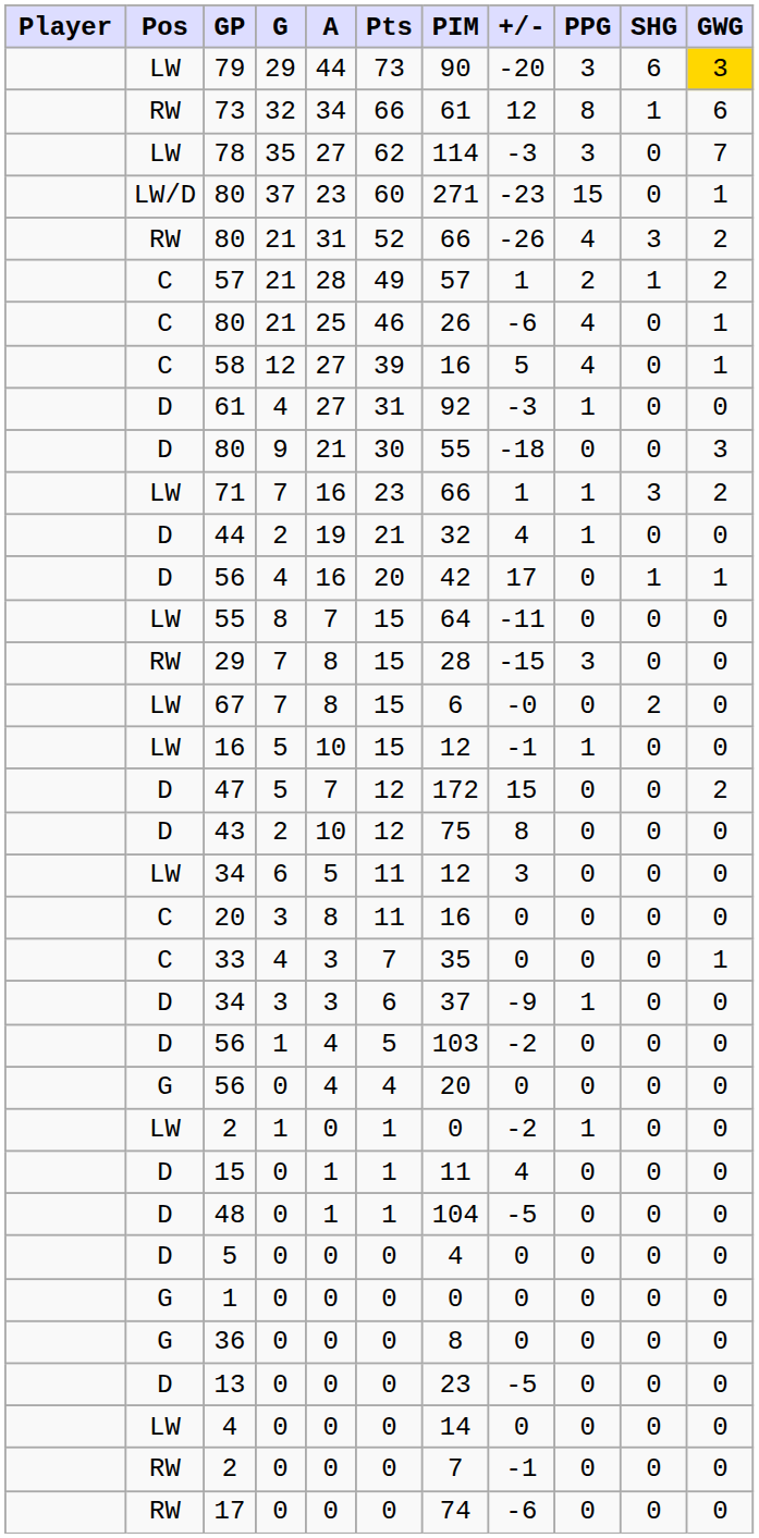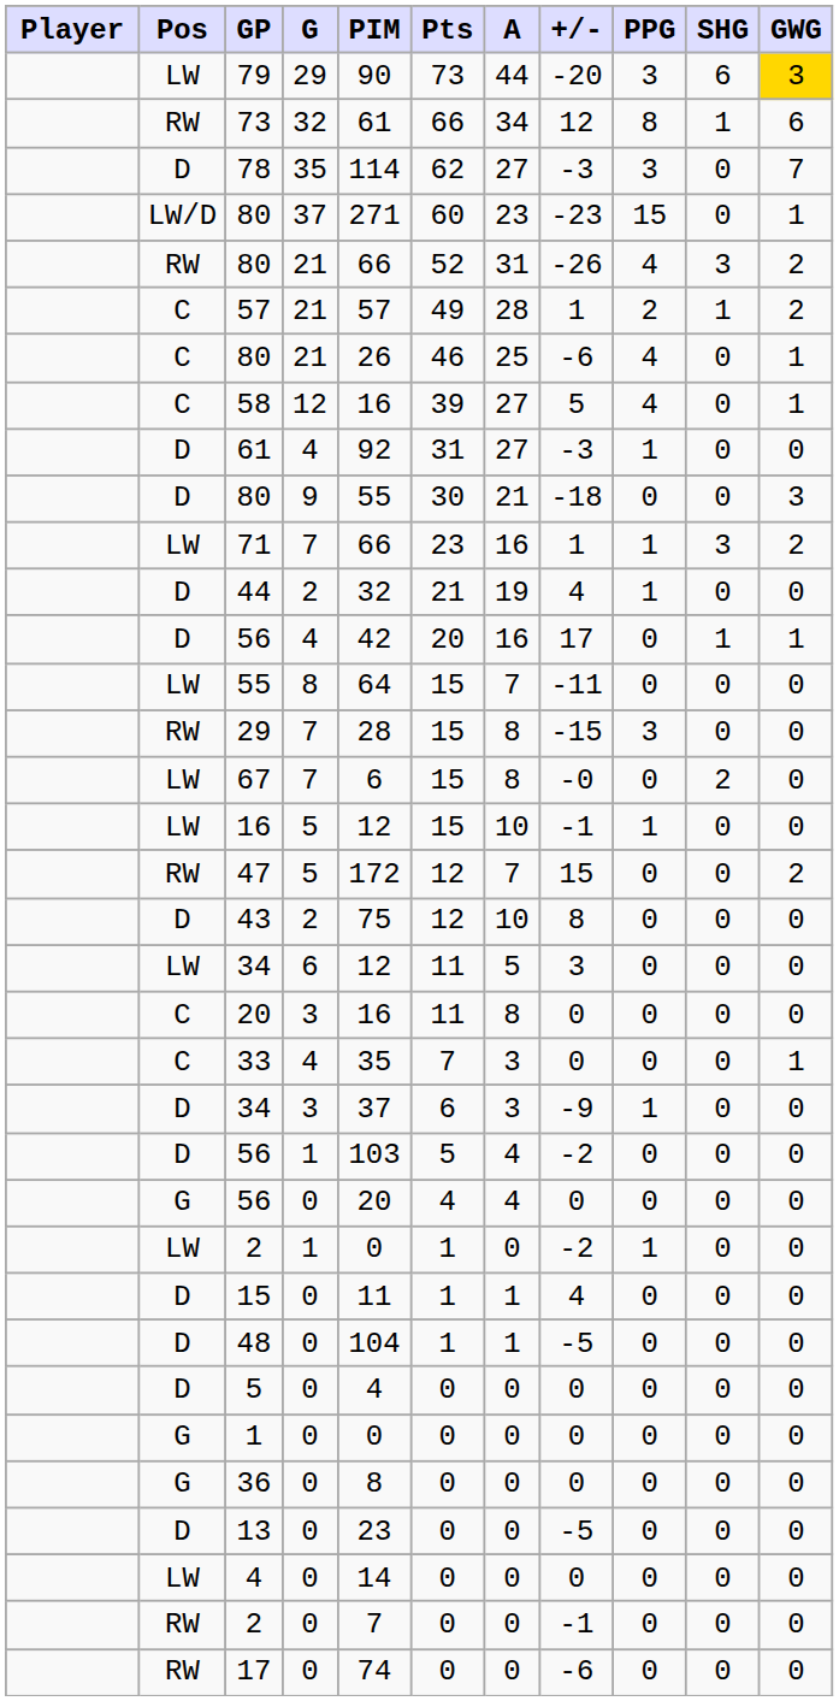 <table style="width:60%;" class="wikitable sortable">
 <tr style="text-align:center;">
 <th style="background:#ddf; width:10%;">Player</th>
 <th style="background:#ddf; width:3%;" title="Position">Pos</th>
 <th style="background:#ddf; width:5%;" title="Games played">GP</th>
 <th style="background:#ddf; width:5%;" title="Goals">G</th>
+<th style="background:#ddf; width:5%;" title="Penalties in Minutes">PIM</th>
+<th style="background:#ddf; width:5%;" title="Points">Pts</th>
 <th style="background:#ddf; width:5%;" title="Assists">A</th>
-<th style="background:#ddf; width:5%;" title="Points">Pts</th>
-<th style="background:#ddf; width:5%;" title="Penalties in Minutes">PIM</th>
 <th style="background:#ddf; width:5%;" title="Plus/Minus">+/-</th>
 <th style="background:#ddf; width:5%;" title="Power Play Goals">PPG</th>
 <th style="background:#ddf; width:5%;" title="Short-handed Goals">SHG</th>
 <th style="background:#ddf; width:5%;" title="Game-winning Goals">GWG</th>
 </tr>
 <tr style="text-align:center;">
 <td style="text-align:right;"></td>
 <td>LW</td>
 <td>79</td>
 <td>29</td>
+<td>90</td>
+<td>73</td>
 <td>44</td>
-<td>73</td>
-<td>90</td>
 <td>-20</td>
 <td>3</td>
 <td>6</td>
 <td style="background: gold;">3</td>
 </tr>
 <tr style="text-align:center;">
 <td style="text-align:right;"></td>
 <td>RW</td>
 <td>73</td>
 <td>32</td>
+<td>61</td>
+<td>66</td>
 <td>34</td>
-<td>66</td>
-<td>61</td>
 <td>12</td>
 <td>8</td>
 <td>1</td>
 <td>6</td>
 </tr>
 <tr style="text-align:center;">
 <td style="text-align:right;"></td>
-<td>LW</td>
+<td>D</td>
 <td>78</td>
 <td>35</td>
+<td>114</td>
+<td>62</td>
 <td>27</td>
-<td>62</td>
-<td>114</td>
 <td>-3</td>
 <td>3</td>
 <td>0</td>
 <td>7</td>
 </tr>
 <tr style="text-align:center;">
 <td style="text-align:right;"></td>
 <td>LW/D</td>
 <td>80</td>
 <td>37</td>
+<td>271</td>
+<td>60</td>
 <td>23</td>
-<td>60</td>
-<td>271</td>
 <td>-23</td>
 <td>15</td>
 <td>0</td>
 <td>1</td>
 </tr>
 <tr style="text-align:center;">
 <td style="text-align:right;"></td>
 <td>RW</td>
 <td>80</td>
 <td>21</td>
+<td>66</td>
+<td>52</td>
 <td>31</td>
-<td>52</td>
-<td>66</td>
 <td>-26</td>
 <td>4</td>
 <td>3</td>
 <td>2</td>
 </tr>
 <tr style="text-align:center;">
 <td style="text-align:right;"></td>
 <td>C</td>
 <td>57</td>
 <td>21</td>
+<td>57</td>
+<td>49</td>
 <td>28</td>
-<td>49</td>
-<td>57</td>
 <td>1</td>
 <td>2</td>
 <td>1</td>
 <td>2</td>
 </tr>
 <tr style="text-align:center;">
 <td style="text-align:right;"></td>
 <td>C</td>
 <td>80</td>
 <td>21</td>
+<td>26</td>
+<td>46</td>
 <td>25</td>
-<td>46</td>
-<td>26</td>
 <td>-6</td>
 <td>4</td>
 <td>0</td>
 <td>1</td>
 </tr>
 <tr style="text-align:center;">
 <td style="text-align:right;"></td>
 <td>C</td>
 <td>58</td>
 <td>12</td>
+<td>16</td>
+<td>39</td>
 <td>27</td>
-<td>39</td>
-<td>16</td>
 <td>5</td>
 <td>4</td>
 <td>0</td>
 <td>1</td>
 </tr>
 <tr style="text-align:center;">
 <td style="text-align:right;"></td>
 <td>D</td>
 <td>61</td>
 <td>4</td>
+<td>92</td>
+<td>31</td>
 <td>27</td>
-<td>31</td>
-<td>92</td>
 <td>-3</td>
 <td>1</td>
 <td>0</td>
 <td>0</td>
 </tr>
 <tr style="text-align:center;">
 <td style="text-align:right;"></td>
 <td>D</td>
 <td>80</td>
 <td>9</td>
+<td>55</td>
+<td>30</td>
 <td>21</td>
-<td>30</td>
-<td>55</td>
 <td>-18</td>
 <td>0</td>
 <td>0</td>
 <td>3</td>
 </tr>
 <tr style="text-align:center;">
 <td style="text-align:right;"></td>
 <td>LW</td>
 <td>71</td>
 <td>7</td>
+<td>66</td>
+<td>23</td>
 <td>16</td>
-<td>23</td>
-<td>66</td>
 <td>1</td>
 <td>1</td>
 <td>3</td>
 <td>2</td>
 </tr>
 <tr style="text-align:center;">
 <td style="text-align:right;"></td>
 <td>D</td>
 <td>44</td>
 <td>2</td>
+<td>32</td>
+<td>21</td>
 <td>19</td>
-<td>21</td>
-<td>32</td>
 <td>4</td>
 <td>1</td>
 <td>0</td>
 <td>0</td>
 </tr>
 <tr style="text-align:center;">
 <td style="text-align:right;"></td>
 <td>D</td>
 <td>56</td>
 <td>4</td>
+<td>42</td>
+<td>20</td>
 <td>16</td>
-<td>20</td>
-<td>42</td>
 <td>17</td>
 <td>0</td>
 <td>1</td>
 <td>1</td>
 </tr>
 <tr style="text-align:center;">
 <td style="text-align:right;"></td>
 <td>LW</td>
 <td>55</td>
 <td>8</td>
+<td>64</td>
+<td>15</td>
 <td>7</td>
-<td>15</td>
-<td>64</td>
 <td>-11</td>
 <td>0</td>
 <td>0</td>
 <td>0</td>
 </tr>
 <tr style="text-align:center;">
 <td style="text-align:right;"></td>
 <td>RW</td>
 <td>29</td>
 <td>7</td>
+<td>28</td>
+<td>15</td>
 <td>8</td>
-<td>15</td>
-<td>28</td>
 <td>-15</td>
 <td>3</td>
 <td>0</td>
 <td>0</td>
 </tr>
 <tr style="text-align:center;">
 <td style="text-align:right;"></td>
 <td>LW</td>
 <td>67</td>
 <td>7</td>
+<td>6</td>
+<td>15</td>
 <td>8</td>
-<td>15</td>
-<td>6</td>
 <td>-0</td>
 <td>0</td>
 <td>2</td>
 <td>0</td>
 </tr>
 <tr style="text-align:center;">
 <td style="text-align:right;"></td>
 <td>LW</td>
 <td>16</td>
 <td>5</td>
+<td>12</td>
+<td>15</td>
 <td>10</td>
-<td>15</td>
-<td>12</td>
 <td>-1</td>
 <td>1</td>
 <td>0</td>
 <td>0</td>
 </tr>
 <tr style="text-align:center;">
 <td style="text-align:right;"></td>
-<td>D</td>
+<td>RW</td>
 <td>47</td>
 <td>5</td>
+<td>172</td>
+<td>12</td>
 <td>7</td>
-<td>12</td>
-<td>172</td>
 <td>15</td>
 <td>0</td>
 <td>0</td>
 <td>2</td>
 </tr>
 <tr style="text-align:center;">
 <td style="text-align:right;"></td>
 <td>D</td>
 <td>43</td>
 <td>2</td>
+<td>75</td>
+<td>12</td>
 <td>10</td>
-<td>12</td>
-<td>75</td>
 <td>8</td>
 <td>0</td>
 <td>0</td>
 <td>0</td>
 </tr>
 <tr style="text-align:center;">
 <td style="text-align:right;"></td>
 <td>LW</td>
 <td>34</td>
 <td>6</td>
+<td>12</td>
+<td>11</td>
 <td>5</td>
-<td>11</td>
-<td>12</td>
 <td>3</td>
 <td>0</td>
 <td>0</td>
 <td>0</td>
 </tr>
 <tr style="text-align:center;">
 <td style="text-align:right;"></td>
 <td>C</td>
 <td>20</td>
 <td>3</td>
+<td>16</td>
+<td>11</td>
 <td>8</td>
-<td>11</td>
-<td>16</td>
 <td>0</td>
 <td>0</td>
 <td>0</td>
 <td>0</td>
 </tr>
 <tr style="text-align:center;">
 <td style="text-align:right;"></td>
 <td>C</td>
 <td>33</td>
 <td>4</td>
+<td>35</td>
+<td>7</td>
 <td>3</td>
-<td>7</td>
-<td>35</td>
 <td>0</td>
 <td>0</td>
 <td>0</td>
 <td>1</td>
 </tr>
 <tr style="text-align:center;">
 <td style="text-align:right;"></td>
 <td>D</td>
 <td>34</td>
 <td>3</td>
+<td>37</td>
+<td>6</td>
 <td>3</td>
-<td>6</td>
-<td>37</td>
 <td>-9</td>
 <td>1</td>
 <td>0</td>
 <td>0</td>
 </tr>
 <tr style="text-align:center;">
 <td style="text-align:right;"></td>
 <td>D</td>
 <td>56</td>
 <td>1</td>
+<td>103</td>
+<td>5</td>
 <td>4</td>
-<td>5</td>
-<td>103</td>
 <td>-2</td>
 <td>0</td>
 <td>0</td>
 <td>0</td>
 </tr>
 <tr style="text-align:center;">
 <td style="text-align:right;"></td>
 <td>G</td>
 <td>56</td>
 <td>0</td>
+<td>20</td>
 <td>4</td>
 <td>4</td>
-<td>20</td>
 <td>0</td>
 <td>0</td>
 <td>0</td>
 <td>0</td>
 </tr>
 <tr style="text-align:center;">
 <td style="text-align:right;"></td>
 <td>LW</td>
 <td>2</td>
 <td>1</td>
 <td>0</td>
 <td>1</td>
 <td>0</td>
 <td>-2</td>
 <td>1</td>
 <td>0</td>
 <td>0</td>
 </tr>
 <tr style="text-align:center;">
 <td style="text-align:right;"></td>
 <td>D</td>
 <td>15</td>
 <td>0</td>
+<td>11</td>
 <td>1</td>
 <td>1</td>
-<td>11</td>
 <td>4</td>
 <td>0</td>
 <td>0</td>
 <td>0</td>
 </tr>
 <tr style="text-align:center;">
 <td style="text-align:right;"></td>
 <td>D</td>
 <td>48</td>
 <td>0</td>
+<td>104</td>
 <td>1</td>
 <td>1</td>
-<td>104</td>
 <td>-5</td>
 <td>0</td>
 <td>0</td>
 <td>0</td>
 </tr>
 <tr style="text-align:center;">
 <td style="text-align:right;"></td>
 <td>D</td>
 <td>5</td>
 <td>0</td>
+<td>4</td>
 <td>0</td>
 <td>0</td>
-<td>4</td>
 <td>0</td>
 <td>0</td>
 <td>0</td>
 <td>0</td>
 </tr>
 <tr style="text-align:center;">
 <td style="text-align:right;"></td>
 <td>G</td>
 <td>1</td>
 <td>0</td>
 <td>0</td>
 <td>0</td>
 <td>0</td>
 <td>0</td>
 <td>0</td>
 <td>0</td>
 <td>0</td>
 </tr>
 <tr style="text-align:center;">
 <td style="text-align:right;"></td>
 <td>G</td>
 <td>36</td>
 <td>0</td>
+<td>8</td>
 <td>0</td>
 <td>0</td>
-<td>8</td>
 <td>0</td>
 <td>0</td>
 <td>0</td>
 <td>0</td>
 </tr>
 <tr style="text-align:center;">
 <td style="text-align:right;"></td>
 <td>D</td>
 <td>13</td>
 <td>0</td>
+<td>23</td>
 <td>0</td>
 <td>0</td>
-<td>23</td>
 <td>-5</td>
 <td>0</td>
 <td>0</td>
 <td>0</td>
 </tr>
 <tr style="text-align:center;">
 <td style="text-align:right;"></td>
 <td>LW</td>
 <td>4</td>
 <td>0</td>
+<td>14</td>
 <td>0</td>
 <td>0</td>
-<td>14</td>
 <td>0</td>
 <td>0</td>
 <td>0</td>
 <td>0</td>
 </tr>
 <tr style="text-align:center;">
 <td style="text-align:right;"></td>
 <td>RW</td>
 <td>2</td>
 <td>0</td>
+<td>7</td>
 <td>0</td>
 <td>0</td>
-<td>7</td>
 <td>-1</td>
 <td>0</td>
 <td>0</td>
 <td>0</td>
 </tr>
 <tr style="text-align:center;">
 <td style="text-align:right;"></td>
 <td>RW</td>
 <td>17</td>
 <td>0</td>
+<td>74</td>
 <td>0</td>
 <td>0</td>
-<td>74</td>
 <td>-6</td>
 <td>0</td>
 <td>0</td>
 <td>0</td>
 </tr>
 </table>
